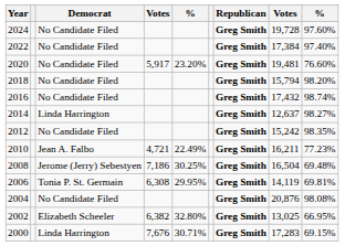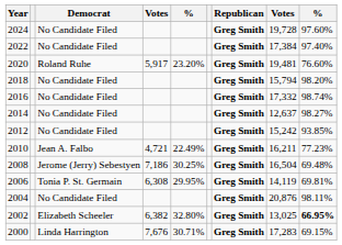 <table class="wikitable" style="margin:0.5em ; font-size:95%">
 <tr>
 <th>Year</th>
 <th></th>
 <th>Democrat</th>
 <th>Votes</th>
 <th>%</th>
 <th></th>
 <th>Republican</th>
 <th>Votes</th>
 <th>%</th>
 </tr>
 <tr>
 <td>2024</td>
 <td></td>
 <td>No Candidate Filed</td>
 <td></td>
 <td></td>
 <td></td>
 <td><strong>Greg Smith</strong></td>
 <td>19,728</td>
 <td>97.60%</td>
 </tr>
 <tr>
 <td>2022</td>
 <td></td>
 <td>No Candidate Filed</td>
 <td></td>
 <td></td>
 <td></td>
 <td><strong>Greg Smith</strong></td>
 <td>17,384</td>
 <td>97.40%</td>
 </tr>
 <tr>
 <td>2020</td>
 <td></td>
-<td>No Candidate Filed</td>
+<td>Roland Ruhe</td>
 <td>5,917</td>
 <td>23.20%</td>
 <td></td>
 <td><strong>Greg Smith</strong></td>
 <td>19,481</td>
 <td>76.60%</td>
 </tr>
 <tr>
 <td>2018</td>
 <td></td>
 <td>No Candidate Filed</td>
 <td></td>
 <td></td>
 <td></td>
 <td><strong>Greg Smith</strong></td>
 <td>15,794</td>
 <td>98.20%</td>
 </tr>
 <tr>
 <td>2016</td>
 <td></td>
 <td>No Candidate Filed</td>
 <td></td>
 <td></td>
 <td></td>
 <td><strong>Greg Smith</strong></td>
-<td>17,432</td>
+<td>17,332</td>
 <td>98.74%</td>
 </tr>
 <tr>
 <td>2014</td>
 <td></td>
-<td>Linda Harrington</td>
+<td>No Candidate Filed</td>
 <td></td>
 <td></td>
 <td></td>
 <td><strong>Greg Smith</strong></td>
 <td>12,637</td>
 <td>98.27%</td>
 </tr>
 <tr>
 <td>2012</td>
 <td></td>
 <td>No Candidate Filed</td>
 <td></td>
 <td></td>
 <td></td>
 <td><strong>Greg Smith</strong></td>
 <td>15,242</td>
-<td>98.35%</td>
+<td>93.85%</td>
 </tr>
 <tr>
 <td>2010</td>
 <td></td>
 <td>Jean A. Falbo</td>
 <td>4,721</td>
 <td>22.49%</td>
 <td></td>
 <td><strong>Greg Smith</strong></td>
 <td>16,211</td>
 <td>77.23%</td>
 </tr>
 <tr>
 <td>2008</td>
 <td></td>
 <td>Jerome (Jerry) Sebestyen</td>
 <td>7,186</td>
 <td>30.25%</td>
 <td></td>
 <td><strong>Greg Smith</strong></td>
 <td>16,504</td>
 <td>69.48%</td>
 </tr>
 <tr>
 <td>2006</td>
 <td></td>
 <td>Tonia P. St. Germain</td>
 <td>6,308</td>
 <td>29.95%</td>
 <td></td>
 <td><strong>Greg Smith</strong></td>
 <td>14,119</td>
 <td>69.81%</td>
 </tr>
 <tr>
 <td>2004</td>
 <td></td>
 <td>No Candidate Filed</td>
 <td></td>
 <td></td>
 <td></td>
 <td><strong>Greg Smith</strong></td>
 <td>20,876</td>
-<td>98.08%</td>
+<td>98.11%</td>
 </tr>
 <tr>
 <td>2002</td>
 <td></td>
 <td>Elizabeth Scheeler</td>
 <td>6,382</td>
 <td>32.80%</td>
 <td></td>
 <td><strong>Greg Smith</strong></td>
 <td>13,025</td>
-<td>66.95%</td>
+<td><strong>66.95%</strong></td>
 </tr>
 <tr>
 <td>2000</td>
 <td></td>
 <td>Linda Harrington</td>
 <td>7,676</td>
 <td>30.71%</td>
 <td></td>
 <td><strong>Greg Smith</strong></td>
 <td>17,283</td>
 <td>69.15%</td>
 </tr>
 </table>
